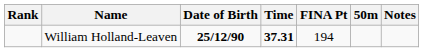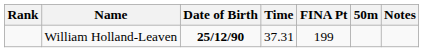 <table class="wikitable sortable" style="text-align:center">
 <tr>
 <th>Rank</th>
 <th>Name</th>
 <th>Date of Birth</th>
 <th>Time</th>
 <th>FINA Pt</th>
 <th>50m</th>
 <th>Notes</th>
 </tr>
 <tr>
 <td></td>
 <td align=left> William Holland-Leaven</td>
 <td><strong>25/12/90</strong></td>
-<td><strong>37.31</strong></td>
-<td>194</td>
+<td>37.31</td>
+<td>199</td>
 <td></td>
 </tr>
 </table>
